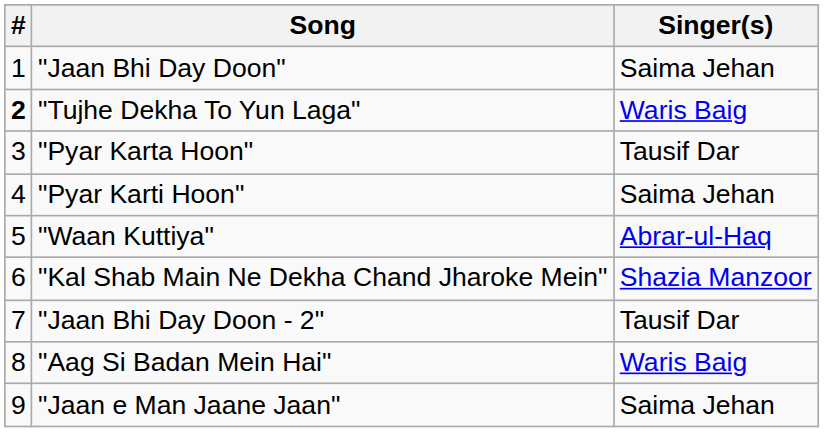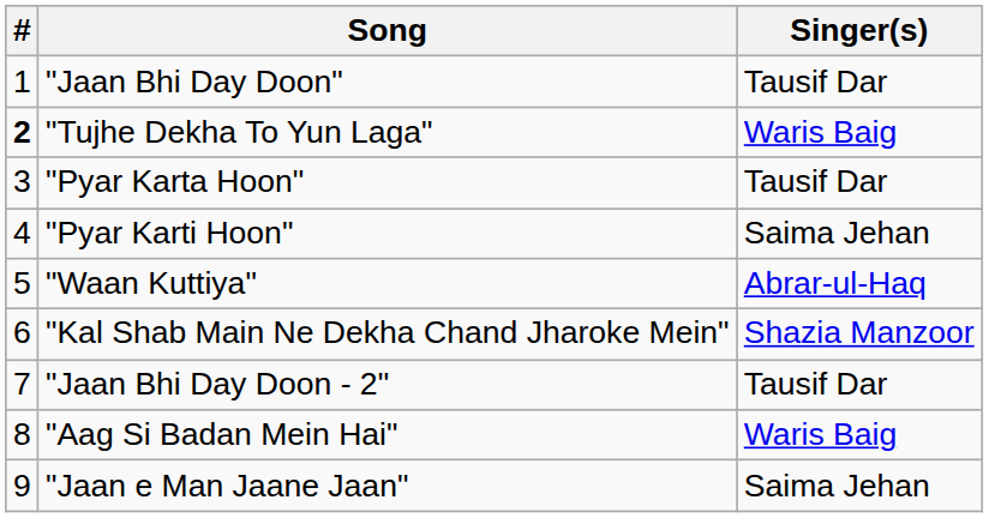 <table class="wikitable sortable">
 <tr>
 <th>#</th>
 <th>Song</th>
 <th>Singer(s)</th>
 </tr>
 <tr>
 <td>1</td>
 <td>"Jaan Bhi Day Doon"</td>
-<td>Saima Jehan</td>
+<td>Tausif Dar</td>
 </tr>
 <tr>
 <td><strong>2</strong></td>
 <td>"Tujhe Dekha To Yun Laga"</td>
 <td><a href='#'>Waris Baig</a></td>
 </tr>
 <tr>
 <td>3</td>
 <td>"Pyar Karta Hoon"</td>
 <td>Tausif Dar</td>
 </tr>
 <tr>
 <td>4</td>
 <td>"Pyar Karti Hoon"</td>
 <td>Saima Jehan</td>
 </tr>
 <tr>
 <td>5</td>
 <td>"Waan Kuttiya"</td>
 <td><a href='#'>Abrar-ul-Haq</a></td>
 </tr>
 <tr>
 <td>6</td>
 <td>"Kal Shab Main Ne Dekha Chand Jharoke Mein"</td>
 <td><a href='#'>Shazia Manzoor</a></td>
 </tr>
 <tr>
 <td>7</td>
 <td>"Jaan Bhi Day Doon - 2"</td>
 <td>Tausif Dar</td>
 </tr>
 <tr>
 <td>8</td>
 <td>"Aag Si Badan Mein Hai"</td>
 <td><a href='#'>Waris Baig</a></td>
 </tr>
 <tr>
 <td>9</td>
 <td>"Jaan e Man Jaane Jaan"</td>
 <td>Saima Jehan</td>
 </tr>
 </table>
